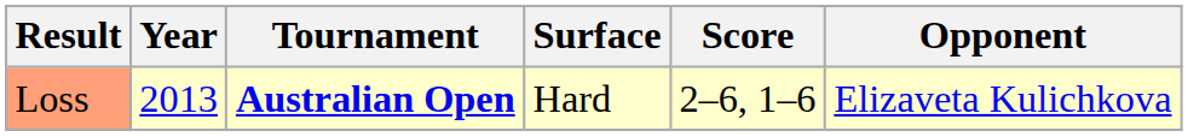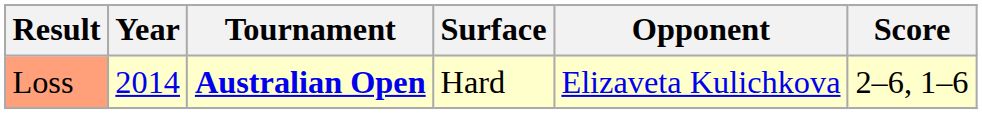 <table class="sortable wikitable">
 <tr>
 <th>Result</th>
 <th>Year</th>
 <th>Tournament</th>
 <th>Surface</th>
+<th>Opponent</th>
 <th class="unsortable">Score</th>
-<th>Opponent</th>
 </tr>
 <tr style="background:#ffc;">
 <td bgcolor="FFA07A">Loss</td>
-<td><a href='#'>2013</a></td>
+<td><a href='#'>2014</a></td>
 <td><strong><a href='#'>Australian Open</a></strong></td>
 <td>Hard</td>
+<td> <a href='#'>Elizaveta Kulichkova</a></td>
 <td>2–6, 1–6</td>
-<td> <a href='#'>Elizaveta Kulichkova</a></td>
 </tr>
 </table>
